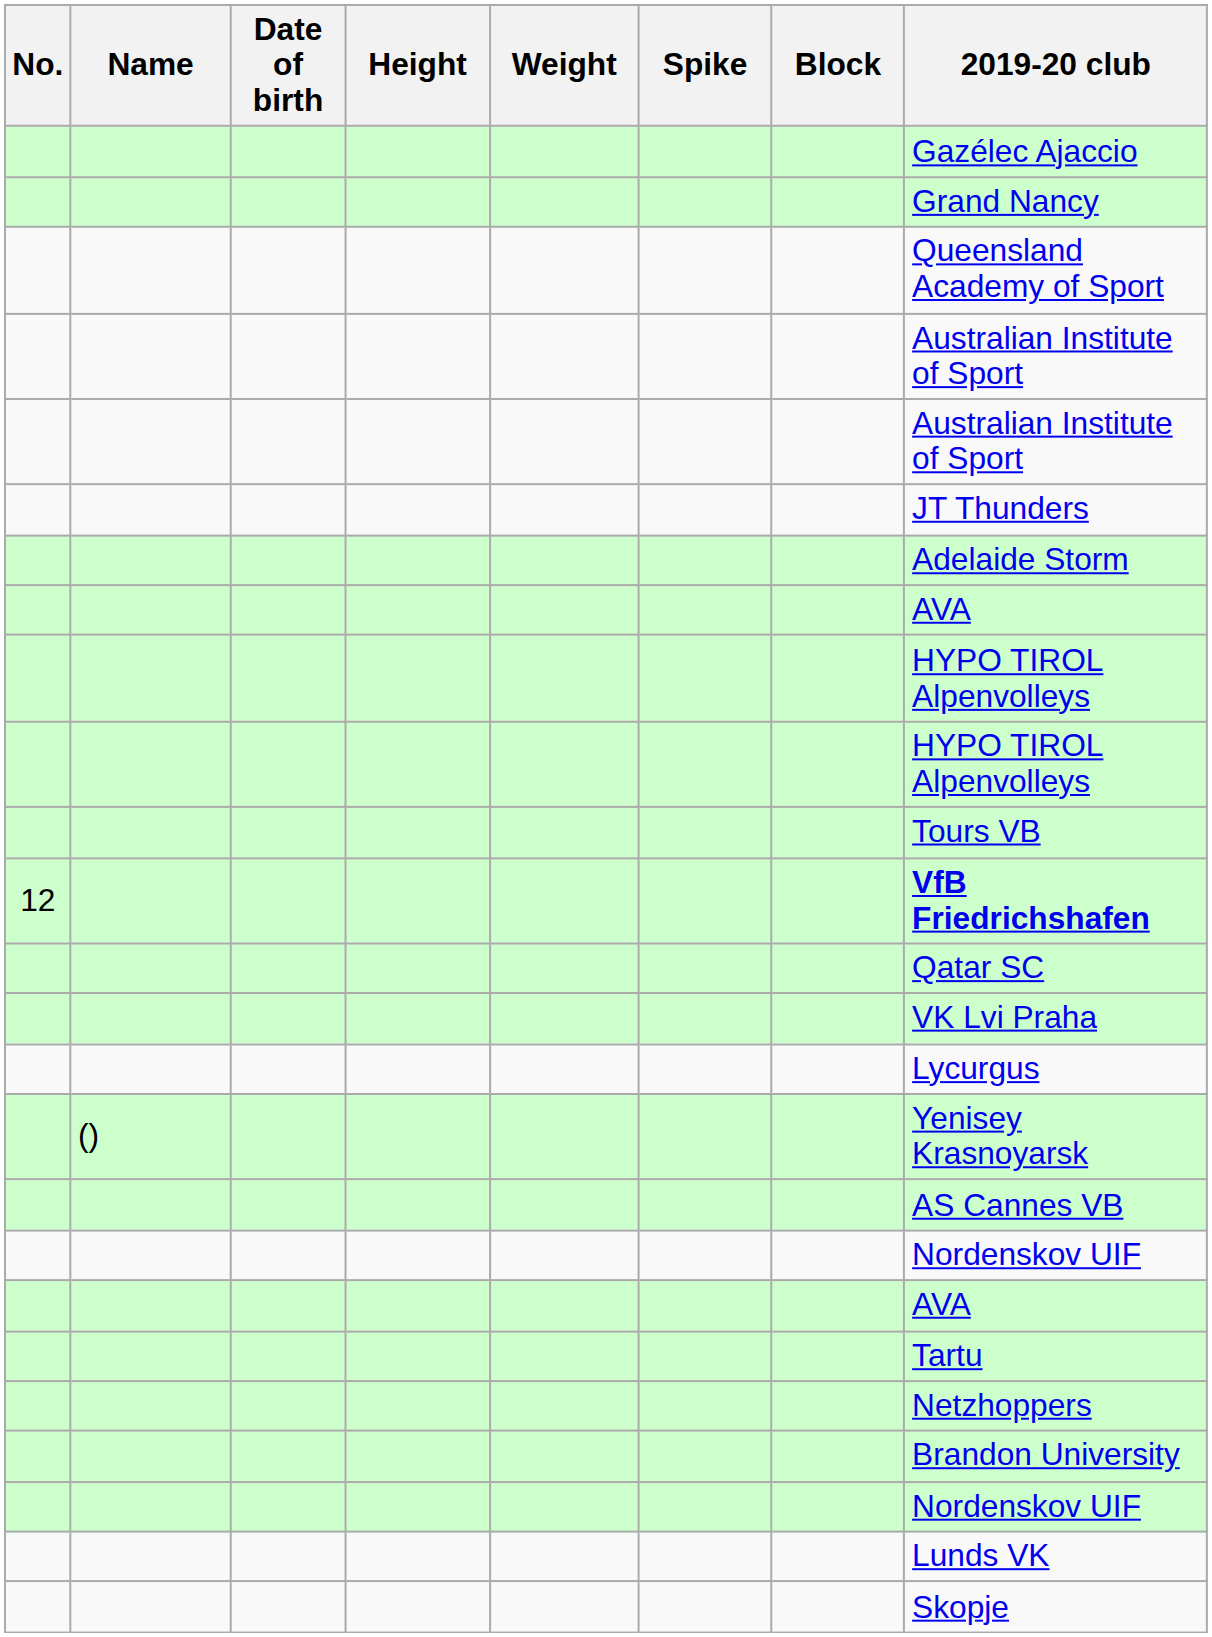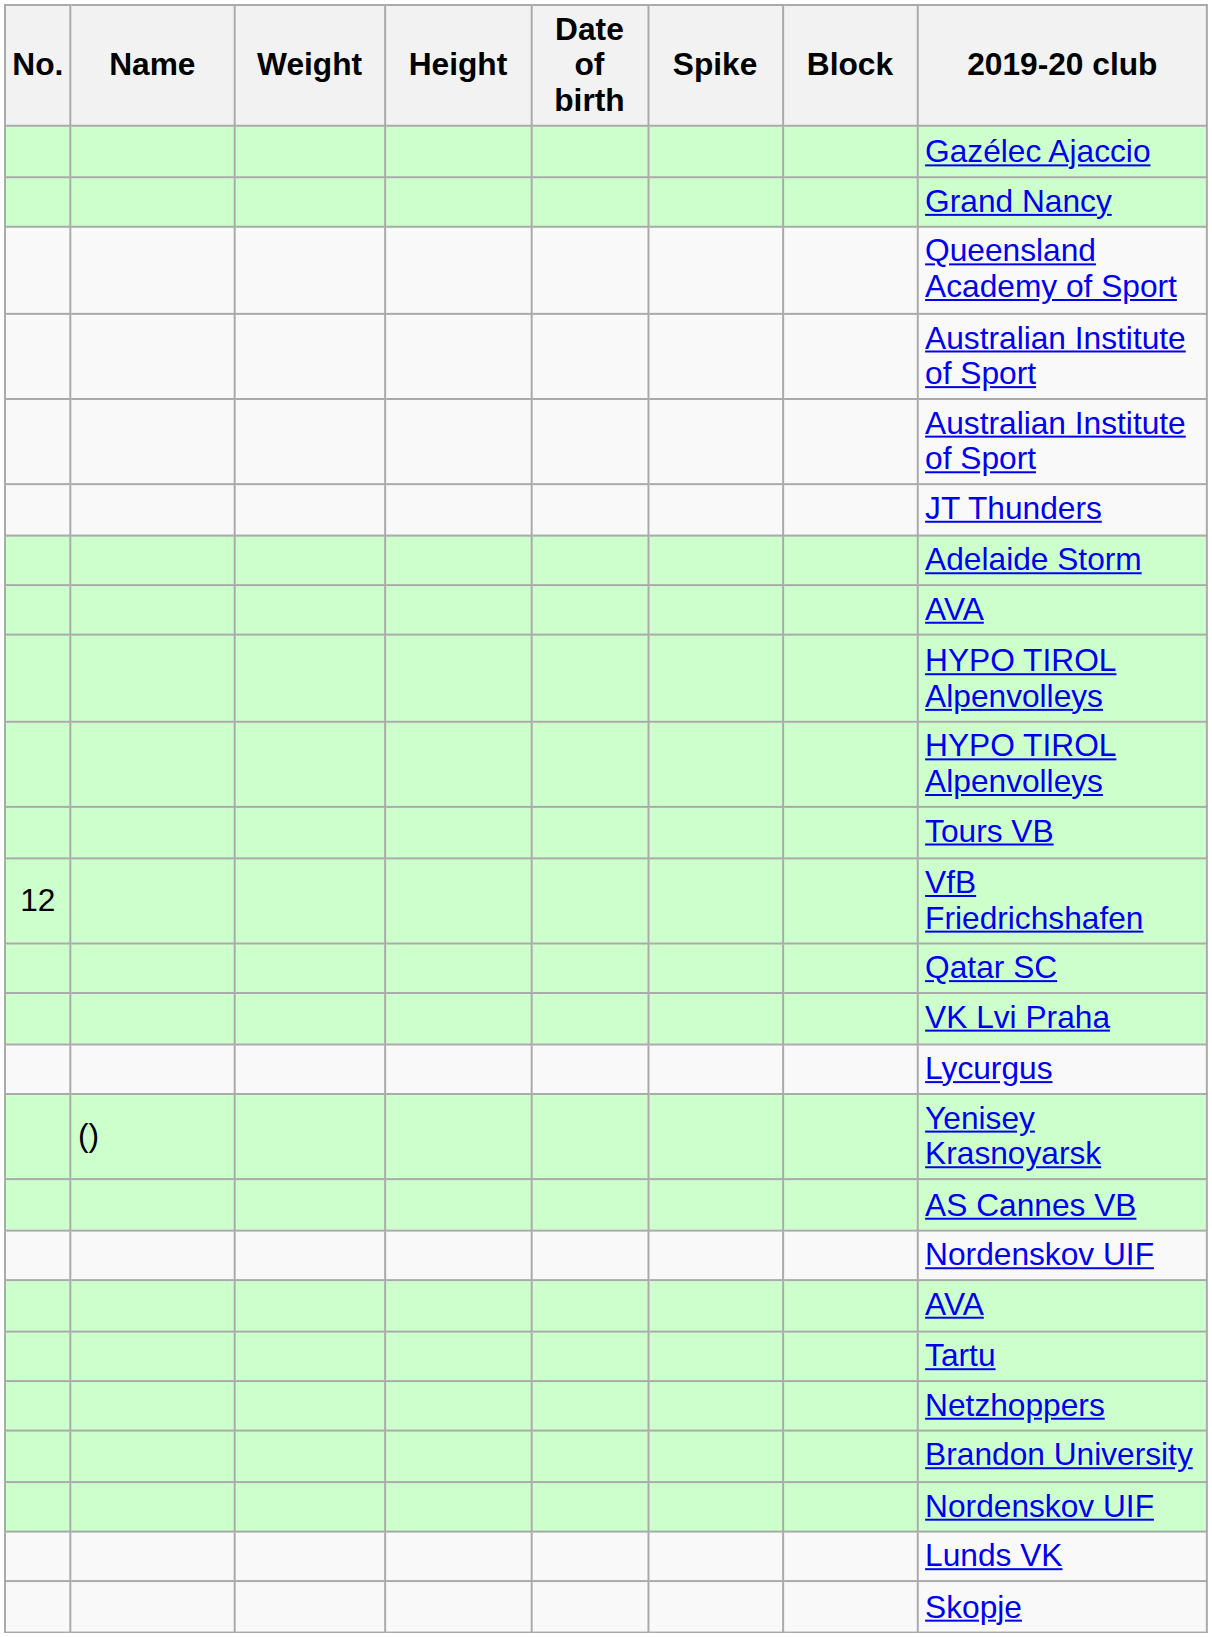 <table class="wikitable sortable" style="font-size:100%; text-align:center;">
 <tr>
 <th>No.</th>
 <th style="width:14em">Name</th>
+<th style="width:9em">Weight</th>
+<th style="width:9em">Height</th>
 <th style="width:8em">Date of birth</th>
-<th style="width:9em">Height</th>
-<th style="width:9em">Weight</th>
 <th style="width:9em">Spike</th>
 <th style="width:9em">Block</th>
 <th style="width:17em">2019-20 club</th>
 </tr>
 <tr bgcolor=#ccffcc>
 <td></td>
 <td style="text-align:left;"></td>
-<td style="text-align:right;"></td>
 <td></td>
 <td></td>
+<td style="text-align:right;"></td>
 <td></td>
 <td></td>
 <td style="text-align:left;"> <a href='#'>Gazélec Ajaccio</a></td>
 </tr>
 <tr bgcolor=#ccffcc>
 <td></td>
 <td style="text-align:left;"></td>
-<td style="text-align:right;"></td>
 <td></td>
 <td></td>
+<td style="text-align:right;"></td>
 <td></td>
 <td></td>
 <td style="text-align:left;"> <a href='#'>Grand Nancy</a></td>
 </tr>
 <tr>
 <td></td>
 <td style="text-align:left;"></td>
-<td style="text-align:right;"></td>
 <td></td>
 <td></td>
+<td style="text-align:right;"></td>
 <td></td>
 <td></td>
 <td style="text-align:left;"> <a href='#'>Queensland Academy of Sport</a></td>
 </tr>
 <tr>
 <td></td>
 <td style="text-align:left;"></td>
-<td style="text-align:right;"></td>
 <td></td>
 <td></td>
+<td style="text-align:right;"></td>
 <td></td>
 <td></td>
 <td style="text-align:left;"> <a href='#'>Australian Institute of Sport</a></td>
 </tr>
 <tr>
 <td></td>
 <td style="text-align:left;"></td>
-<td style="text-align:right;"></td>
 <td></td>
 <td></td>
+<td style="text-align:right;"></td>
 <td></td>
 <td></td>
 <td style="text-align:left;"> <a href='#'>Australian Institute of Sport</a></td>
 </tr>
 <tr>
 <td></td>
 <td style="text-align:left;"></td>
-<td style="text-align:right;"></td>
 <td></td>
 <td></td>
+<td style="text-align:right;"></td>
 <td></td>
 <td></td>
 <td style="text-align:left;"> <a href='#'>JT Thunders</a></td>
 </tr>
 <tr bgcolor=#ccffcc>
 <td></td>
 <td style="text-align:left;"></td>
-<td style="text-align:right;"></td>
 <td></td>
 <td></td>
+<td style="text-align:right;"></td>
 <td></td>
 <td></td>
 <td style="text-align:left;"> <a href='#'>Adelaide Storm</a></td>
 </tr>
 <tr bgcolor=#ccffcc>
 <td></td>
 <td style="text-align:left;"></td>
-<td style="text-align:right;"></td>
 <td></td>
 <td></td>
+<td style="text-align:right;"></td>
 <td></td>
 <td></td>
 <td style="text-align:left;"> <a href='#'>AVA</a></td>
 </tr>
 <tr bgcolor=#ccffcc>
 <td></td>
 <td style="text-align:left;"></td>
-<td style="text-align:right;"></td>
 <td></td>
 <td></td>
+<td style="text-align:right;"></td>
 <td></td>
 <td></td>
 <td style="text-align:left;"> <a href='#'>HYPO TIROL Alpenvolleys</a></td>
 </tr>
 <tr bgcolor=#ccffcc>
 <td></td>
 <td style="text-align:left;"></td>
-<td style="text-align:right;"></td>
 <td></td>
 <td></td>
+<td style="text-align:right;"></td>
 <td></td>
 <td></td>
 <td style="text-align:left;"> <a href='#'>HYPO TIROL Alpenvolleys</a></td>
 </tr>
 <tr bgcolor=#ccffcc>
 <td></td>
 <td style="text-align:left;"></td>
-<td style="text-align:right;"></td>
 <td></td>
 <td></td>
+<td style="text-align:right;"></td>
 <td></td>
 <td></td>
 <td style="text-align:left;"> <a href='#'>Tours VB</a></td>
 </tr>
 <tr bgcolor=#ccffcc>
 <td>12</td>
 <td style="text-align:left;"></td>
+<td></td>
+<td></td>
 <td style="text-align:right;"></td>
 <td></td>
 <td></td>
-<td></td>
-<td></td>
-<td style="text-align:left;"><strong> <a href='#'>VfB Friedrichshafen</a></strong></td>
+<td style="text-align:left;"> <a href='#'>VfB Friedrichshafen</a></td>
 </tr>
 <tr bgcolor=#ccffcc>
 <td></td>
 <td style="text-align:left;"></td>
-<td style="text-align:right;"></td>
 <td></td>
 <td></td>
+<td style="text-align:right;"></td>
 <td></td>
 <td></td>
 <td style="text-align:left;"> <a href='#'>Qatar SC</a></td>
 </tr>
 <tr bgcolor=#ccffcc>
 <td></td>
 <td style="text-align:left;"></td>
-<td style="text-align:right;"></td>
 <td></td>
 <td></td>
+<td style="text-align:right;"></td>
 <td></td>
 <td></td>
 <td style="text-align:left;"> <a href='#'>VK Lvi Praha</a></td>
 </tr>
 <tr>
 <td></td>
 <td style="text-align:left;"></td>
-<td style="text-align:right;"></td>
 <td></td>
 <td></td>
+<td style="text-align:right;"></td>
 <td></td>
 <td></td>
 <td style="text-align:left;"> <a href='#'>Lycurgus</a></td>
 </tr>
 <tr bgcolor=#ccffcc>
 <td></td>
 <td style="text-align:left;"> ()</td>
-<td style="text-align:right;"></td>
 <td></td>
 <td></td>
+<td style="text-align:right;"></td>
 <td></td>
 <td></td>
 <td style="text-align:left;"> <a href='#'>Yenisey Krasnoyarsk</a></td>
 </tr>
 <tr bgcolor=#ccffcc>
 <td></td>
 <td style="text-align:left;"></td>
-<td style="text-align:right;"></td>
 <td></td>
 <td></td>
+<td style="text-align:right;"></td>
 <td></td>
 <td></td>
 <td style="text-align:left;"> <a href='#'>AS Cannes VB</a></td>
 </tr>
 <tr>
 <td></td>
 <td style="text-align:left;"></td>
-<td style="text-align:right;"></td>
 <td></td>
 <td></td>
+<td style="text-align:right;"></td>
 <td></td>
 <td></td>
 <td style="text-align:left;"> <a href='#'>Nordenskov UIF</a></td>
 </tr>
 <tr bgcolor=#ccffcc>
 <td></td>
 <td style="text-align:left;"></td>
-<td style="text-align:right;"></td>
 <td></td>
 <td></td>
+<td style="text-align:right;"></td>
 <td></td>
 <td></td>
 <td style="text-align:left;"> <a href='#'>AVA</a></td>
 </tr>
 <tr bgcolor=#ccffcc>
 <td></td>
 <td style="text-align:left;"></td>
-<td style="text-align:right;"></td>
 <td></td>
 <td></td>
+<td style="text-align:right;"></td>
 <td></td>
 <td></td>
 <td style="text-align:left;"> <a href='#'>Tartu</a></td>
 </tr>
 <tr bgcolor=#ccffcc>
 <td></td>
 <td style="text-align:left;"></td>
-<td style="text-align:right;"></td>
 <td></td>
 <td></td>
+<td style="text-align:right;"></td>
 <td></td>
 <td></td>
 <td style="text-align:left;"> <a href='#'>Netzhoppers</a></td>
 </tr>
 <tr bgcolor=#ccffcc>
 <td></td>
 <td style="text-align:left;\"></td>
-<td style="text-align:right;"></td>
 <td></td>
 <td></td>
+<td style="text-align:right;"></td>
 <td></td>
 <td></td>
 <td style="text-align:left;"> <a href='#'>Brandon University</a></td>
 </tr>
 <tr bgcolor=#ccffcc>
 <td></td>
 <td style="text-align:left;"></td>
-<td style="text-align:right;"></td>
 <td></td>
 <td></td>
+<td style="text-align:right;"></td>
 <td></td>
 <td></td>
 <td style="text-align:left;"> <a href='#'>Nordenskov UIF</a></td>
 </tr>
 <tr>
 <td></td>
 <td style="text-align:left;\"></td>
-<td style="text-align:right;"></td>
 <td></td>
 <td></td>
+<td style="text-align:right;"></td>
 <td></td>
 <td></td>
 <td style="text-align:left;"> <a href='#'>Lunds VK</a></td>
 </tr>
 <tr>
 <td></td>
 <td style="text-align:left;\"></td>
-<td style="text-align:right;"></td>
 <td></td>
 <td></td>
+<td style="text-align:right;"></td>
 <td></td>
 <td></td>
 <td style="text-align:left;"> <a href='#'>Skopje</a></td>
 </tr>
 </table>
